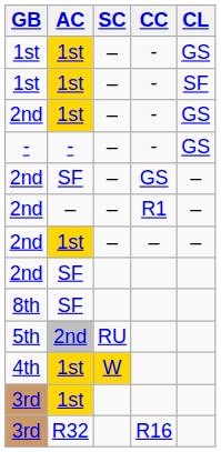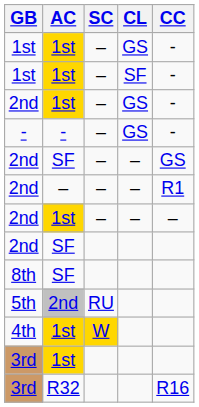 <table class="wikitable" style="text-align:center;">
 <tr>
 <th><a href='#'>GB</a></th>
 <th><a href='#'>AC</a></th>
 <th><a href='#'>SC</a></th>
+<th><a href='#'>CL</a></th>
 <th><a href='#'>CC</a></th>
-<th><a href='#'>CL</a></th>
 </tr>
 <tr>
 <td><a href='#'>1st</a></td>
 <td style="background:gold;"><a href='#'>1st</a></td>
 <td>–</td>
+<td><a href='#'>GS</a></td>
 <td>-</td>
-<td><a href='#'>GS</a></td>
 </tr>
 <tr>
 <td><a href='#'>1st</a></td>
 <td style="background:gold;"><a href='#'>1st</a></td>
 <td>–</td>
+<td><a href='#'>SF</a></td>
 <td>-</td>
-<td><a href='#'>SF</a></td>
 </tr>
 <tr>
 <td><a href='#'>2nd</a></td>
 <td style="background:gold;"><a href='#'>1st</a></td>
 <td>–</td>
+<td><a href='#'>GS</a></td>
 <td>-</td>
-<td><a href='#'>GS</a></td>
 </tr>
 <tr>
 <td><a href='#'>-</a></td>
 <td><a href='#'>-</a></td>
 <td>–</td>
+<td><a href='#'>GS</a></td>
 <td>-</td>
-<td><a href='#'>GS</a></td>
 </tr>
 <tr>
 <td><a href='#'>2nd</a></td>
 <td><a href='#'>SF</a></td>
 <td>–</td>
+<td>–</td>
 <td><a href='#'>GS</a></td>
-<td>–</td>
 </tr>
 <tr>
 <td><a href='#'>2nd</a></td>
 <td>–</td>
 <td>–</td>
+<td>–</td>
 <td><a href='#'>R1</a></td>
-<td>–</td>
 </tr>
 <tr>
 <td><a href='#'>2nd</a></td>
 <td style="background:gold;"><a href='#'>1st</a></td>
 <td>–</td>
 <td>–</td>
 <td>–</td>
 </tr>
 <tr>
 <td><a href='#'>2nd</a></td>
 <td><a href='#'>SF</a></td>
 <td></td>
 <td></td>
 <td></td>
 </tr>
 <tr>
 <td><a href='#'>8th</a></td>
 <td><a href='#'>SF</a></td>
 <td></td>
 <td></td>
 <td></td>
 </tr>
 <tr>
 <td><a href='#'>5th</a></td>
 <td style="background:silver;"><a href='#'>2nd</a></td>
 <td><a href='#'>RU</a></td>
 <td></td>
 <td></td>
 </tr>
 <tr>
 <td><a href='#'>4th</a></td>
 <td style="background:gold;"><a href='#'>1st</a></td>
 <td style="background:gold;"><a href='#'>W</a></td>
 <td></td>
 <td></td>
 </tr>
 <tr>
 <td style="background:#cc9966;"><a href='#'>3rd</a></td>
 <td style="background:gold;"><a href='#'>1st</a></td>
 <td></td>
 <td></td>
 <td></td>
 </tr>
 <tr>
 <td style="background:#cc9966;"><a href='#'>3rd</a></td>
 <td><a href='#'>R32</a></td>
 <td></td>
+<td></td>
 <td><a href='#'>R16</a></td>
-<td></td>
 </tr>
 </table>
